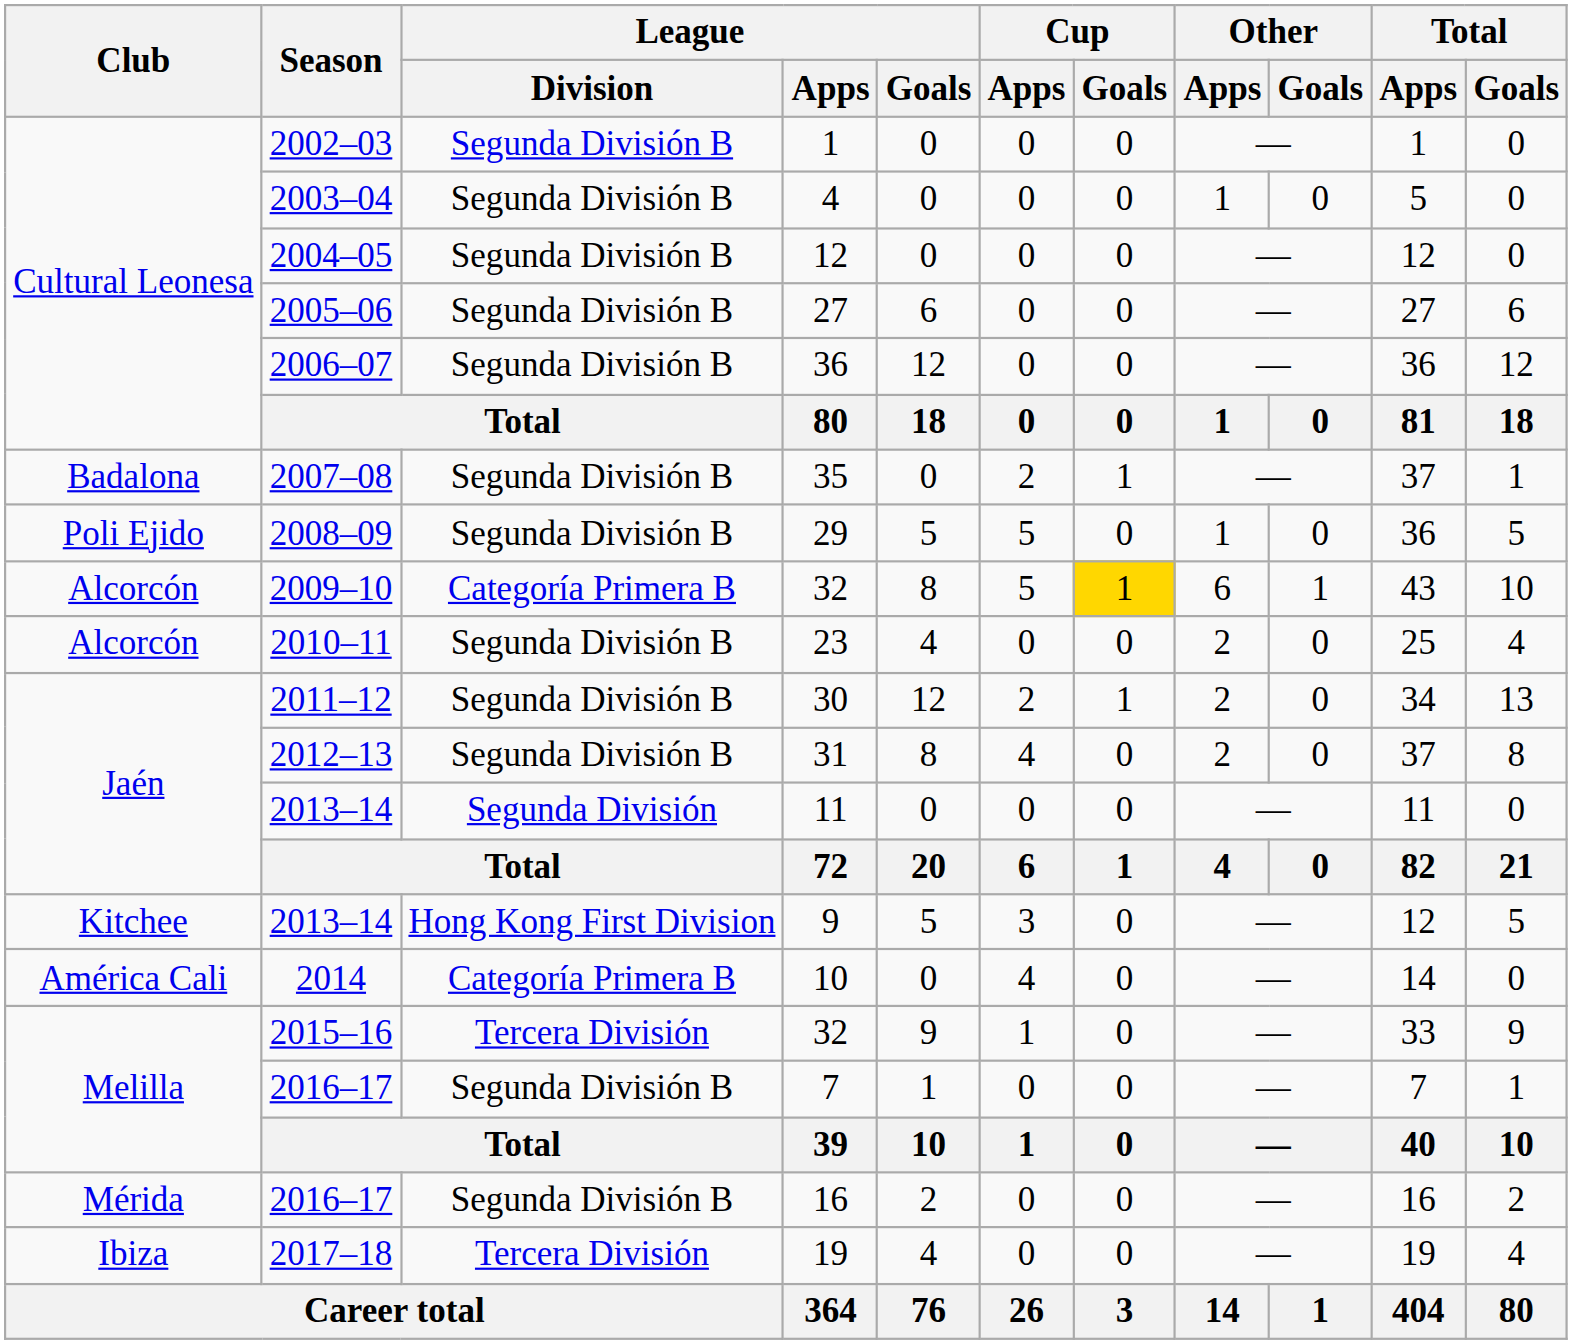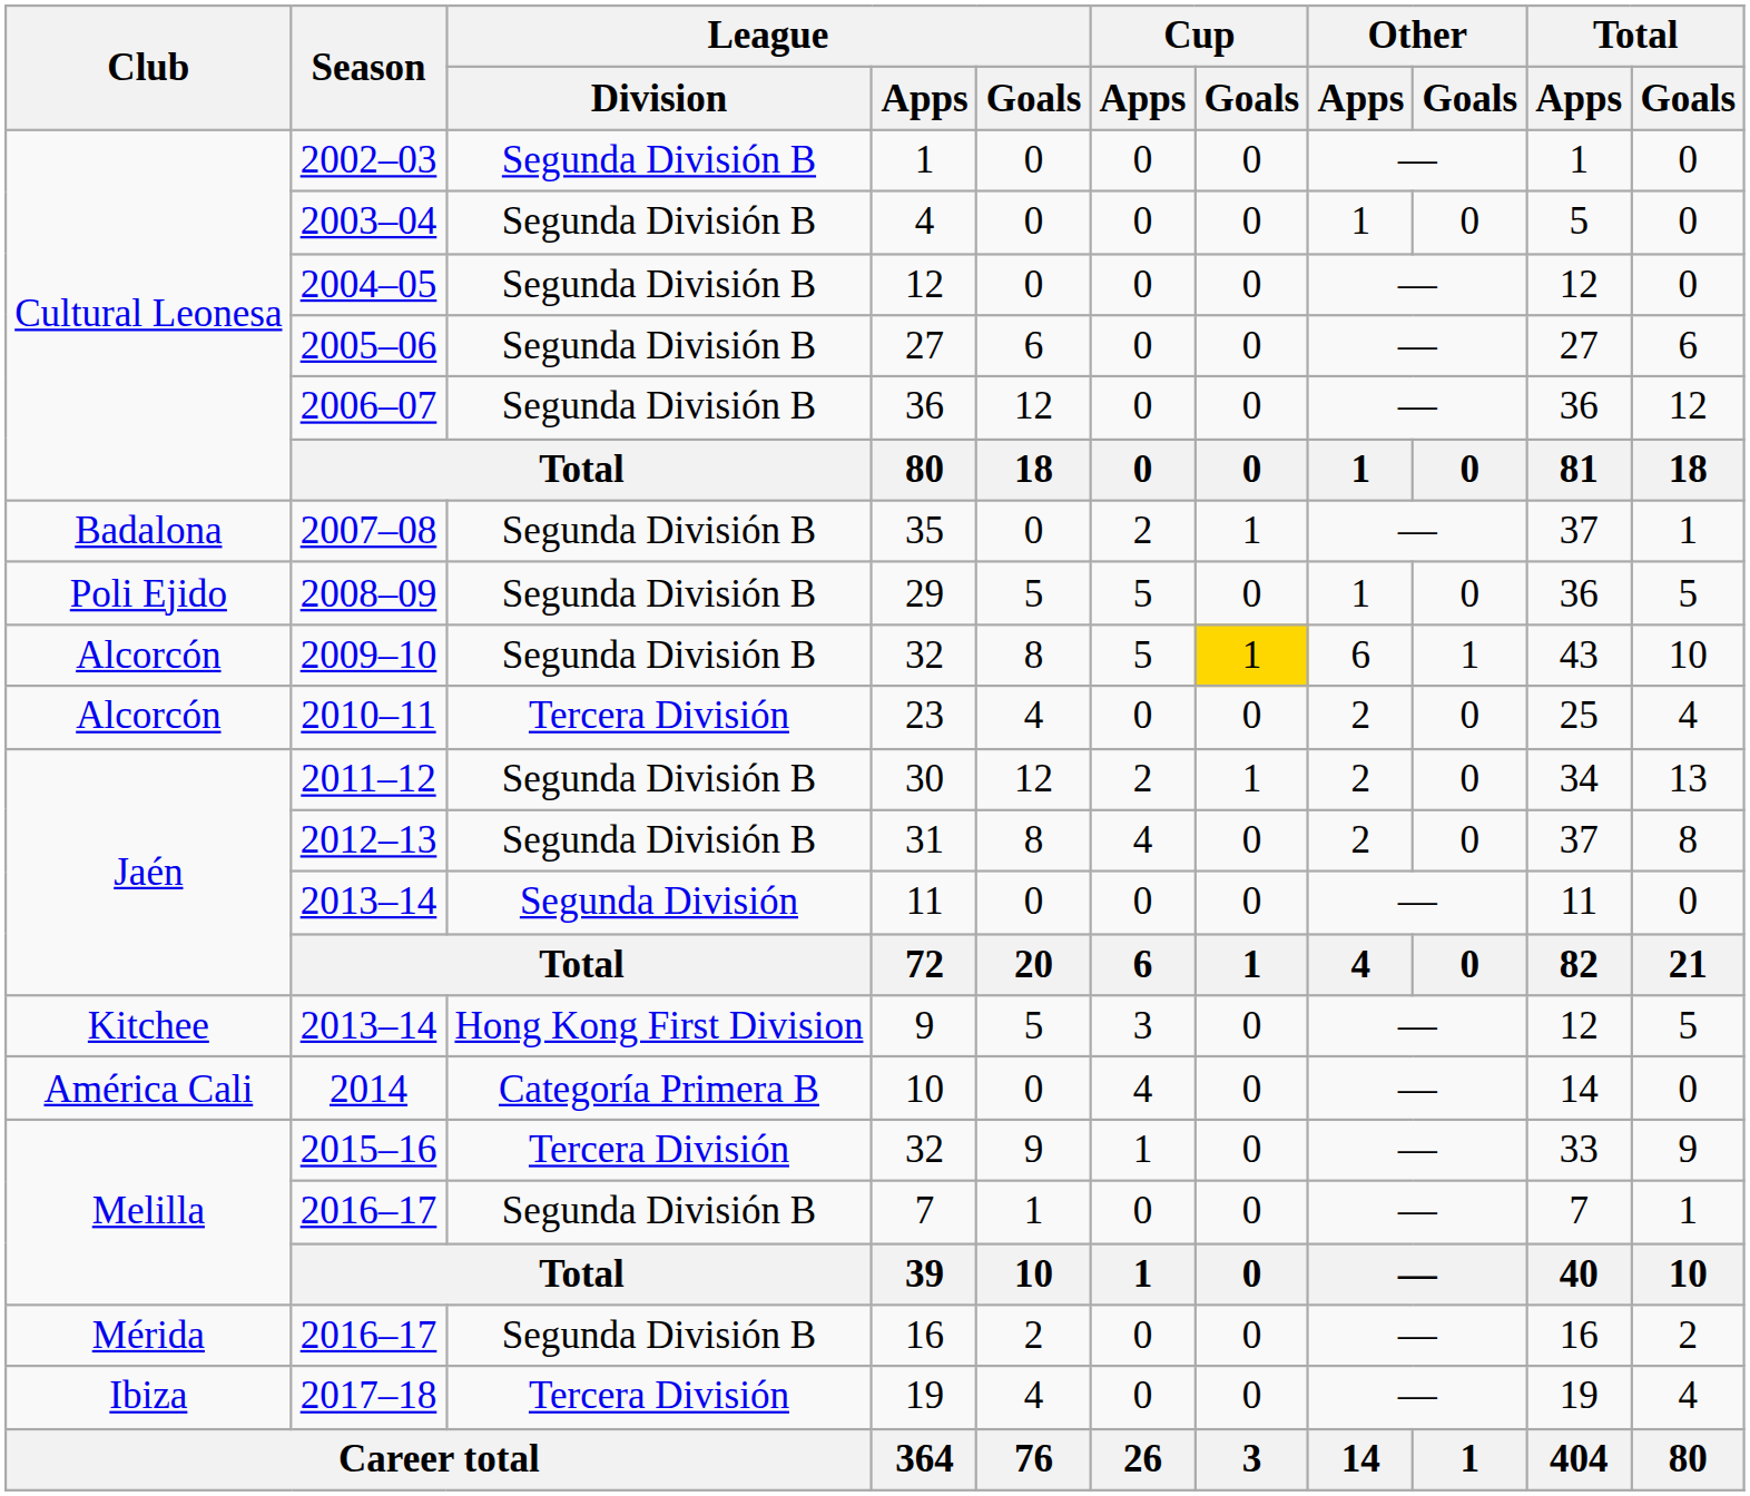 <table class="wikitable" style="text-align: center;">
 <tr>
 <th rowspan="2">Club</th>
 <th rowspan="2">Season</th>
 <th colspan="3">League</th>
 <th colspan="2">Cup</th>
 <th colspan="2">Other</th>
 <th colspan="2">Total</th>
 </tr>
 <tr>
 <th>Division</th>
 <th>Apps</th>
 <th>Goals</th>
 <th>Apps</th>
 <th>Goals</th>
 <th>Apps</th>
 <th>Goals</th>
 <th>Apps</th>
 <th>Goals</th>
 </tr>
 <tr>
 <td rowspan="6"><a href='#'>Cultural Leonesa</a></td>
 <td><a href='#'>2002–03</a></td>
 <td><a href='#'>Segunda División B</a></td>
 <td>1</td>
 <td>0</td>
 <td>0</td>
 <td>0</td>
 <td colspan="2">—</td>
 <td>1</td>
 <td>0</td>
 </tr>
 <tr>
 <td><a href='#'>2003–04</a></td>
 <td>Segunda División B</td>
 <td>4</td>
 <td>0</td>
 <td>0</td>
 <td>0</td>
 <td>1</td>
 <td>0</td>
 <td>5</td>
 <td>0</td>
 </tr>
 <tr>
 <td><a href='#'>2004–05</a></td>
 <td>Segunda División B</td>
 <td>12</td>
 <td>0</td>
 <td>0</td>
 <td>0</td>
 <td colspan="2">—</td>
 <td>12</td>
 <td>0</td>
 </tr>
 <tr>
 <td><a href='#'>2005–06</a></td>
 <td>Segunda División B</td>
 <td>27</td>
 <td>6</td>
 <td>0</td>
 <td>0</td>
 <td colspan="2">—</td>
 <td>27</td>
 <td>6</td>
 </tr>
 <tr>
 <td><a href='#'>2006–07</a></td>
 <td>Segunda División B</td>
 <td>36</td>
 <td>12</td>
 <td>0</td>
 <td>0</td>
 <td colspan="2">—</td>
 <td>36</td>
 <td>12</td>
 </tr>
 <tr>
 <th colspan="2">Total</th>
 <th>80</th>
 <th>18</th>
 <th>0</th>
 <th>0</th>
 <th>1</th>
 <th>0</th>
 <th>81</th>
 <th>18</th>
 </tr>
 <tr>
 <td rowspan="1"><a href='#'>Badalona</a></td>
 <td><a href='#'>2007–08</a></td>
 <td>Segunda División B</td>
 <td>35</td>
 <td>0</td>
 <td>2</td>
 <td>1</td>
 <td colspan="2">—</td>
 <td>37</td>
 <td>1</td>
 </tr>
 <tr>
 <td rowspan="1"><a href='#'>Poli Ejido</a></td>
 <td><a href='#'>2008–09</a></td>
 <td>Segunda División B</td>
 <td>29</td>
 <td>5</td>
 <td>5</td>
 <td>0</td>
 <td>1</td>
 <td>0</td>
 <td>36</td>
 <td>5</td>
 </tr>
 <tr>
 <td rowspan="1"><a href='#'>Alcorcón</a></td>
 <td><a href='#'>2009–10</a></td>
-<td><a href='#'>Categoría Primera B</a></td>
+<td>Segunda División B</td>
 <td>32</td>
 <td>8</td>
 <td>5</td>
 <td style="background: gold;">1</td>
 <td>6</td>
 <td>1</td>
 <td>43</td>
 <td>10</td>
 </tr>
 <tr>
 <td rowspan="1"><a href='#'>Alcorcón</a></td>
 <td><a href='#'>2010–11</a></td>
-<td>Segunda División B</td>
+<td><a href='#'>Tercera División</a></td>
 <td>23</td>
 <td>4</td>
 <td>0</td>
 <td>0</td>
 <td>2</td>
 <td>0</td>
 <td>25</td>
 <td>4</td>
 </tr>
 <tr>
 <td rowspan="4"><a href='#'>Jaén</a></td>
 <td><a href='#'>2011–12</a></td>
 <td>Segunda División B</td>
 <td>30</td>
 <td>12</td>
 <td>2</td>
 <td>1</td>
 <td>2</td>
 <td>0</td>
 <td>34</td>
 <td>13</td>
 </tr>
 <tr>
 <td><a href='#'>2012–13</a></td>
 <td>Segunda División B</td>
 <td>31</td>
 <td>8</td>
 <td>4</td>
 <td>0</td>
 <td>2</td>
 <td>0</td>
 <td>37</td>
 <td>8</td>
 </tr>
 <tr>
 <td><a href='#'>2013–14</a></td>
 <td><a href='#'>Segunda División</a></td>
 <td>11</td>
 <td>0</td>
 <td>0</td>
 <td>0</td>
 <td colspan="2">—</td>
 <td>11</td>
 <td>0</td>
 </tr>
 <tr>
 <th colspan="2">Total</th>
 <th>72</th>
 <th>20</th>
 <th>6</th>
 <th>1</th>
 <th>4</th>
 <th>0</th>
 <th>82</th>
 <th>21</th>
 </tr>
 <tr>
 <td rowspan="1"><a href='#'>Kitchee</a></td>
 <td><a href='#'>2013–14</a></td>
 <td><a href='#'>Hong Kong First Division</a></td>
 <td>9</td>
 <td>5</td>
 <td>3</td>
 <td>0</td>
 <td colspan="2">—</td>
 <td>12</td>
 <td>5</td>
 </tr>
 <tr>
 <td rowspan="1"><a href='#'>América Cali</a></td>
 <td><a href='#'>2014</a></td>
 <td><a href='#'>Categoría Primera B</a></td>
 <td>10</td>
 <td>0</td>
 <td>4</td>
 <td>0</td>
 <td colspan="2">—</td>
 <td>14</td>
 <td>0</td>
 </tr>
 <tr>
 <td rowspan="3"><a href='#'>Melilla</a></td>
 <td><a href='#'>2015–16</a></td>
 <td><a href='#'>Tercera División</a></td>
 <td>32</td>
 <td>9</td>
 <td>1</td>
 <td>0</td>
 <td colspan="2">—</td>
 <td>33</td>
 <td>9</td>
 </tr>
 <tr>
 <td><a href='#'>2016–17</a></td>
 <td>Segunda División B</td>
 <td>7</td>
 <td>1</td>
 <td>0</td>
 <td>0</td>
 <td colspan="2">—</td>
 <td>7</td>
 <td>1</td>
 </tr>
 <tr>
 <th colspan="2">Total</th>
 <th>39</th>
 <th>10</th>
 <th>1</th>
 <th>0</th>
 <th colspan="2">—</th>
 <th>40</th>
 <th>10</th>
 </tr>
 <tr>
 <td><a href='#'>Mérida</a></td>
 <td><a href='#'>2016–17</a></td>
 <td>Segunda División B</td>
 <td>16</td>
 <td>2</td>
 <td>0</td>
 <td>0</td>
 <td colspan="2">—</td>
 <td>16</td>
 <td>2</td>
 </tr>
 <tr>
 <td><a href='#'>Ibiza</a></td>
 <td><a href='#'>2017–18</a></td>
 <td><a href='#'>Tercera División</a></td>
 <td>19</td>
 <td>4</td>
 <td>0</td>
 <td>0</td>
 <td colspan="2">—</td>
 <td>19</td>
 <td>4</td>
 </tr>
 <tr>
 <th colspan="3">Career total</th>
 <th>364</th>
 <th>76</th>
 <th>26</th>
 <th>3</th>
 <th>14</th>
 <th>1</th>
 <th>404</th>
 <th>80</th>
 </tr>
 </table>
